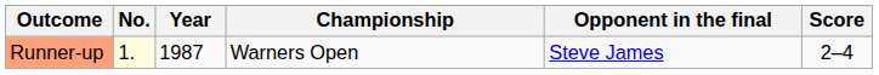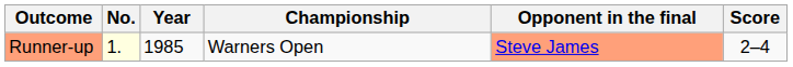 <table class="wikitable">
 <tr>
 <th width="80">Outcome</th>
 <th width="20">No.</th>
 <th width="50">Year</th>
 <th style="width:250px;">Championship</th>
 <th style="width:200px;">Opponent in the final</th>
 <th style="width:50px;">Score</th>
 </tr>
 <tr>
 <td style="background:#ffa07a;">Runner-up</td>
 <td style="background: lightyellow;">1.</td>
-<td>1987</td>
+<td>1985</td>
 <td>Warners Open</td>
-<td> <a href='#'>Steve James</a></td>
+<td style="background: lightsalmon;"> <a href='#'>Steve James</a></td>
 <td align=center>2–4</td>
 </tr>
 </table>
